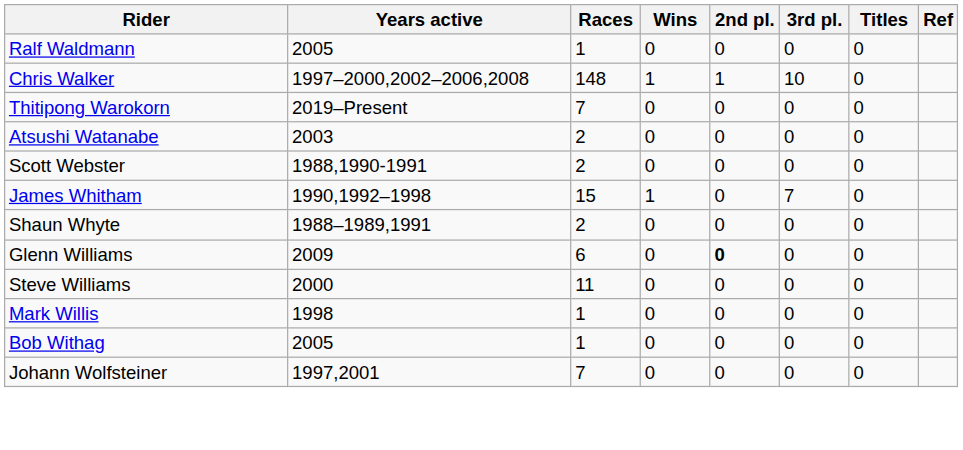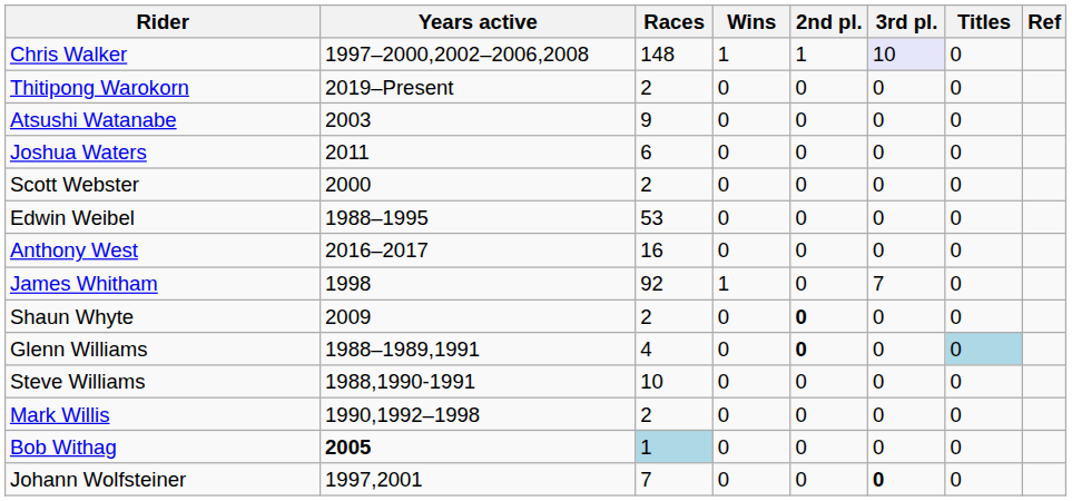 <table class="wikitable" style="font-size:95%;">
 <tr>
 <th width="225">Rider</th>
 <th width="225">Years active</th>
 <th width="50">Races</th>
 <th width="50">Wins</th>
 <th width="50">2nd pl.</th>
 <th width="50">3rd pl.</th>
 <th width="50">Titles</th>
 <th>Ref</th>
 </tr>
 <tr>
-<td> <a href='#'>Ralf Waldmann</a></td>
-<td>2005</td>
-<td>1</td>
-<td>0</td>
-<td>0</td>
-<td>0</td>
-<td>0</td>
-<td></td>
-</tr>
-<tr>
 <td> <a href='#'>Chris Walker</a></td>
 <td>1997–2000,2002–2006,2008</td>
 <td>148</td>
 <td>1</td>
 <td>1</td>
-<td>10</td>
+<td style="background: lavender;">10</td>
 <td>0</td>
 <td></td>
 </tr>
 <tr>
 <td> <a href='#'>Thitipong Warokorn</a></td>
 <td>2019–Present</td>
-<td>7</td>
+<td>2</td>
 <td>0</td>
 <td>0</td>
 <td>0</td>
 <td>0</td>
 <td></td>
 </tr>
 <tr>
 <td> <a href='#'>Atsushi Watanabe</a></td>
 <td>2003</td>
+<td>9</td>
+<td>0</td>
+<td>0</td>
+<td>0</td>
+<td>0</td>
+<td></td>
+</tr>
+<tr>
+<td> <a href='#'>Joshua Waters</a></td>
+<td>2011</td>
+<td>6</td>
+<td>0</td>
+<td>0</td>
+<td>0</td>
+<td>0</td>
+<td></td>
+</tr>
+<tr>
+<td> Scott Webster</td>
+<td>2000</td>
 <td>2</td>
 <td>0</td>
 <td>0</td>
 <td>0</td>
 <td>0</td>
 <td></td>
 </tr>
 <tr>
-<td> Scott Webster</td>
+<td> Edwin Weibel</td>
+<td>1988–1995</td>
+<td>53</td>
+<td>0</td>
+<td>0</td>
+<td>0</td>
+<td>0</td>
+<td></td>
+</tr>
+<tr>
+<td> <a href='#'>Anthony West</a></td>
+<td>2016–2017</td>
+<td>16</td>
+<td>0</td>
+<td>0</td>
+<td>0</td>
+<td>0</td>
+<td></td>
+</tr>
+<tr>
+<td> <a href='#'>James Whitham</a></td>
+<td>1998</td>
+<td>92</td>
+<td>1</td>
+<td>0</td>
+<td>7</td>
+<td>0</td>
+<td></td>
+</tr>
+<tr>
+<td> Shaun Whyte</td>
+<td>2009</td>
+<td>2</td>
+<td>0</td>
+<td><strong>0</strong></td>
+<td>0</td>
+<td>0</td>
+<td></td>
+</tr>
+<tr>
+<td> Glenn Williams</td>
+<td>1988–1989,1991</td>
+<td>4</td>
+<td>0</td>
+<td><strong>0</strong></td>
+<td>0</td>
+<td style="background: lightblue;">0</td>
+<td></td>
+</tr>
+<tr>
+<td> Steve Williams</td>
 <td>1988,1990-1991</td>
+<td>10</td>
+<td>0</td>
+<td>0</td>
+<td>0</td>
+<td>0</td>
+<td></td>
+</tr>
+<tr>
+<td> <a href='#'>Mark Willis</a></td>
+<td>1990,1992–1998</td>
 <td>2</td>
 <td>0</td>
 <td>0</td>
 <td>0</td>
 <td>0</td>
 <td></td>
 </tr>
 <tr>
-<td> <a href='#'>James Whitham</a></td>
-<td>1990,1992–1998</td>
-<td>15</td>
-<td>1</td>
-<td>0</td>
-<td>7</td>
-<td>0</td>
-<td></td>
-</tr>
-<tr>
-<td> Shaun Whyte</td>
-<td>1988–1989,1991</td>
-<td>2</td>
-<td>0</td>
-<td>0</td>
-<td>0</td>
-<td>0</td>
-<td></td>
-</tr>
-<tr>
-<td> Glenn Williams</td>
-<td>2009</td>
-<td>6</td>
-<td>0</td>
-<td><strong>0</strong></td>
-<td>0</td>
-<td>0</td>
-<td></td>
-</tr>
-<tr>
-<td> Steve Williams</td>
-<td>2000</td>
-<td>11</td>
-<td>0</td>
-<td>0</td>
-<td>0</td>
-<td>0</td>
-<td></td>
-</tr>
-<tr>
-<td> <a href='#'>Mark Willis</a></td>
-<td>1998</td>
-<td>1</td>
-<td>0</td>
-<td>0</td>
-<td>0</td>
-<td>0</td>
-<td></td>
-</tr>
-<tr>
 <td> <a href='#'>Bob Withag</a></td>
-<td>2005</td>
-<td>1</td>
+<td><strong>2005</strong></td>
+<td style="background: lightblue;">1</td>
 <td>0</td>
 <td>0</td>
 <td>0</td>
 <td>0</td>
 <td></td>
 </tr>
 <tr>
 <td> Johann Wolfsteiner</td>
 <td>1997,2001</td>
 <td>7</td>
 <td>0</td>
 <td>0</td>
-<td>0</td>
+<td><strong>0</strong></td>
 <td>0</td>
 <td></td>
 </tr>
 </table>
